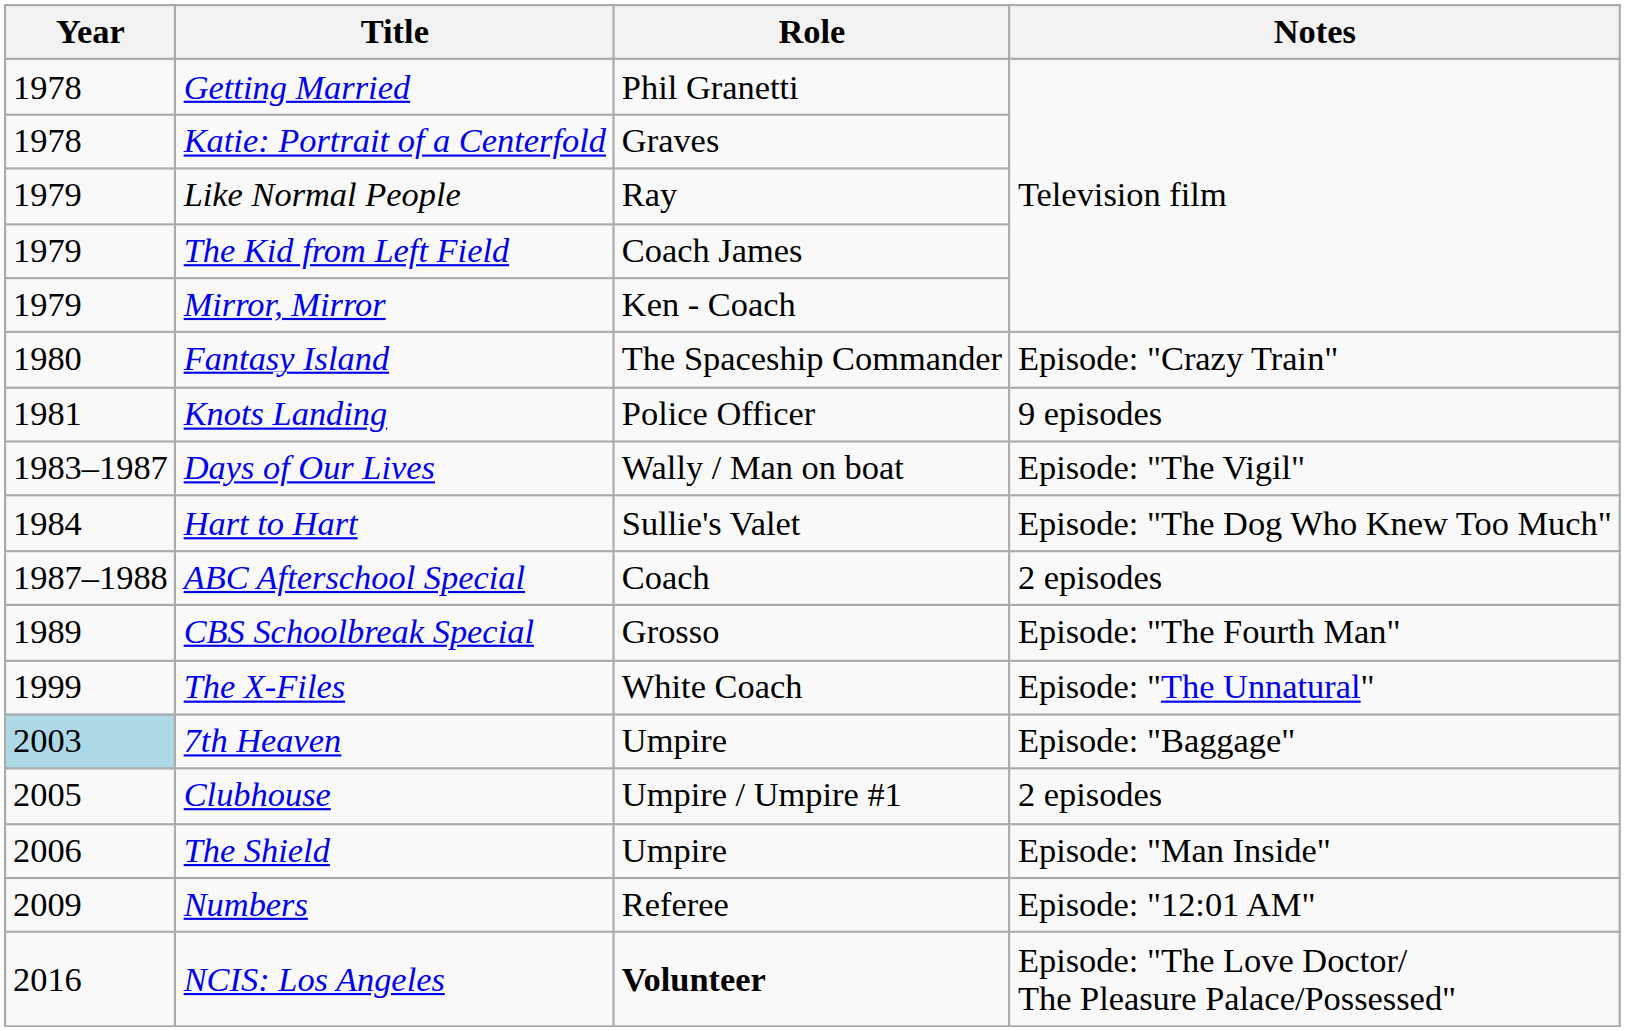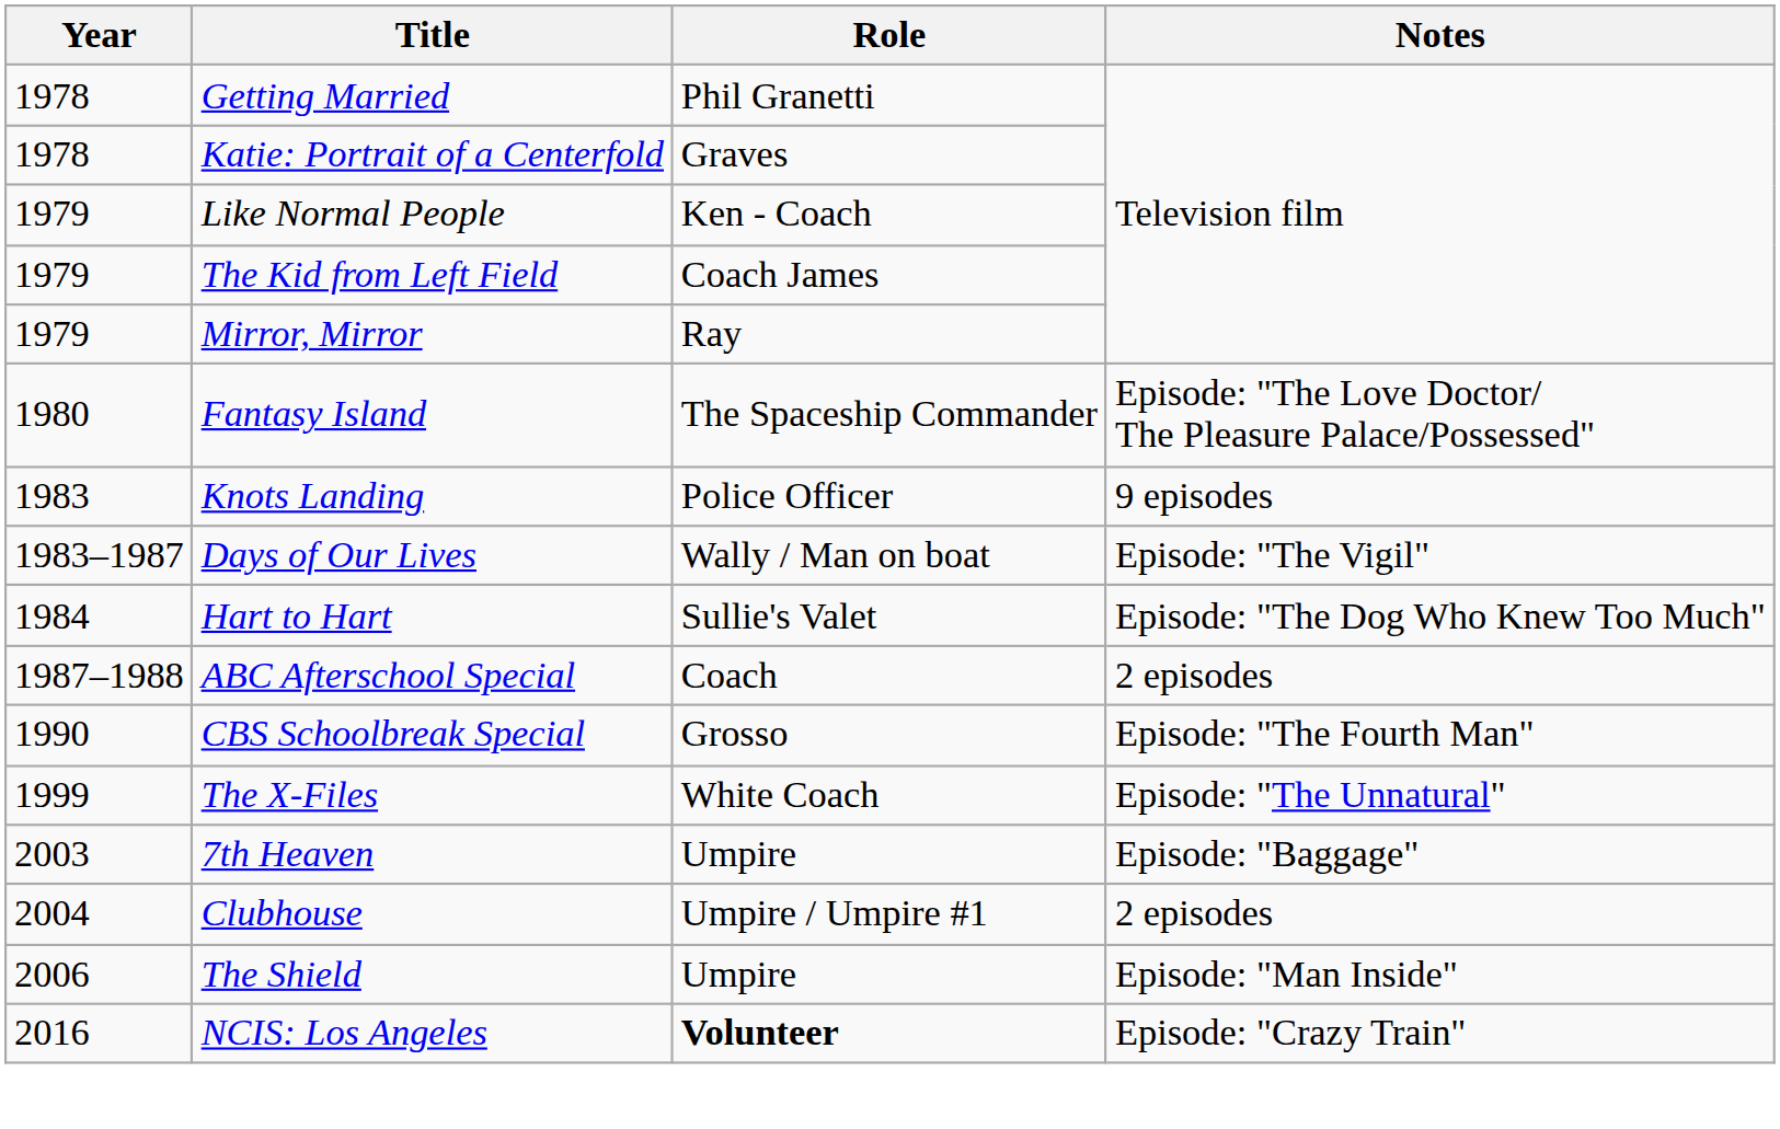 <table class="wikitable sortable">
 <tr>
 <th>Year</th>
 <th>Title</th>
 <th>Role</th>
 <th>Notes</th>
 </tr>
 <tr>
 <td>1978</td>
 <td><a href='#'><em>Getting Married</em></a></td>
 <td>Phil Granetti</td>
 <td rowspan="5">Television film</td>
 </tr>
 <tr>
 <td>1978</td>
 <td><em><a href='#'>Katie: Portrait of a Centerfold</a></em></td>
 <td>Graves</td>
 </tr>
 <tr>
 <td>1979</td>
 <td><em>Like Normal People</em></td>
-<td>Ray</td>
+<td>Ken - Coach</td>
 </tr>
 <tr>
 <td>1979</td>
 <td><a href='#'><em>The Kid from Left Field</em></a></td>
 <td>Coach James</td>
 </tr>
 <tr>
 <td>1979</td>
 <td><a href='#'><em>Mirror, Mirror</em></a></td>
-<td>Ken - Coach</td>
+<td>Ray</td>
 </tr>
 <tr>
 <td>1980</td>
 <td><em><a href='#'>Fantasy Island</a></em></td>
 <td>The Spaceship Commander</td>
-<td>Episode: "Crazy Train"</td>
+<td>Episode: "The Love Doctor/<br>The Pleasure Palace/Possessed"</td>
 </tr>
 <tr>
-<td>1981</td>
+<td>1983</td>
 <td><em><a href='#'>Knots Landing</a></em></td>
 <td>Police Officer</td>
 <td>9 episodes</td>
 </tr>
 <tr>
 <td>1983–1987</td>
 <td><em><a href='#'>Days of Our Lives</a></em></td>
 <td>Wally / Man on boat</td>
 <td>Episode: "The Vigil"</td>
 </tr>
 <tr>
 <td>1984</td>
 <td><em><a href='#'>Hart to Hart</a></em></td>
 <td>Sullie's Valet</td>
 <td>Episode: "The Dog Who Knew Too Much"</td>
 </tr>
 <tr>
 <td>1987–1988</td>
 <td><em><a href='#'>ABC Afterschool Special</a></em></td>
 <td>Coach</td>
 <td>2 episodes</td>
 </tr>
 <tr>
-<td>1989</td>
+<td>1990</td>
 <td><em><a href='#'>CBS Schoolbreak Special</a></em></td>
 <td>Grosso</td>
 <td>Episode: "The Fourth Man"</td>
 </tr>
 <tr>
 <td>1999</td>
 <td><em><a href='#'>The X-Files</a></em></td>
 <td>White Coach</td>
 <td>Episode: "<a href='#'>The Unnatural</a>"</td>
 </tr>
 <tr>
-<td style="background: lightblue;">2003</td>
+<td>2003</td>
 <td><a href='#'><em>7th Heaven</em></a></td>
 <td>Umpire</td>
 <td>Episode: "Baggage"</td>
 </tr>
 <tr>
-<td>2005</td>
+<td>2004</td>
 <td><a href='#'><em>Clubhouse</em></a></td>
 <td>Umpire / Umpire #1</td>
 <td>2 episodes</td>
 </tr>
 <tr>
 <td>2006</td>
 <td><em><a href='#'>The Shield</a></em></td>
 <td>Umpire</td>
 <td>Episode: "Man Inside"</td>
 </tr>
 <tr>
-<td>2009</td>
-<td><a href='#'><em>Numbers</em></a></td>
-<td>Referee</td>
-<td>Episode: "12:01 AM"</td>
-</tr>
-<tr>
 <td>2016</td>
 <td><em><a href='#'>NCIS: Los Angeles</a></em></td>
 <td><strong>Volunteer</strong></td>
-<td>Episode: "The Love Doctor/<br>The Pleasure Palace/Possessed"</td>
+<td>Episode: "Crazy Train"</td>
 </tr>
 </table>
